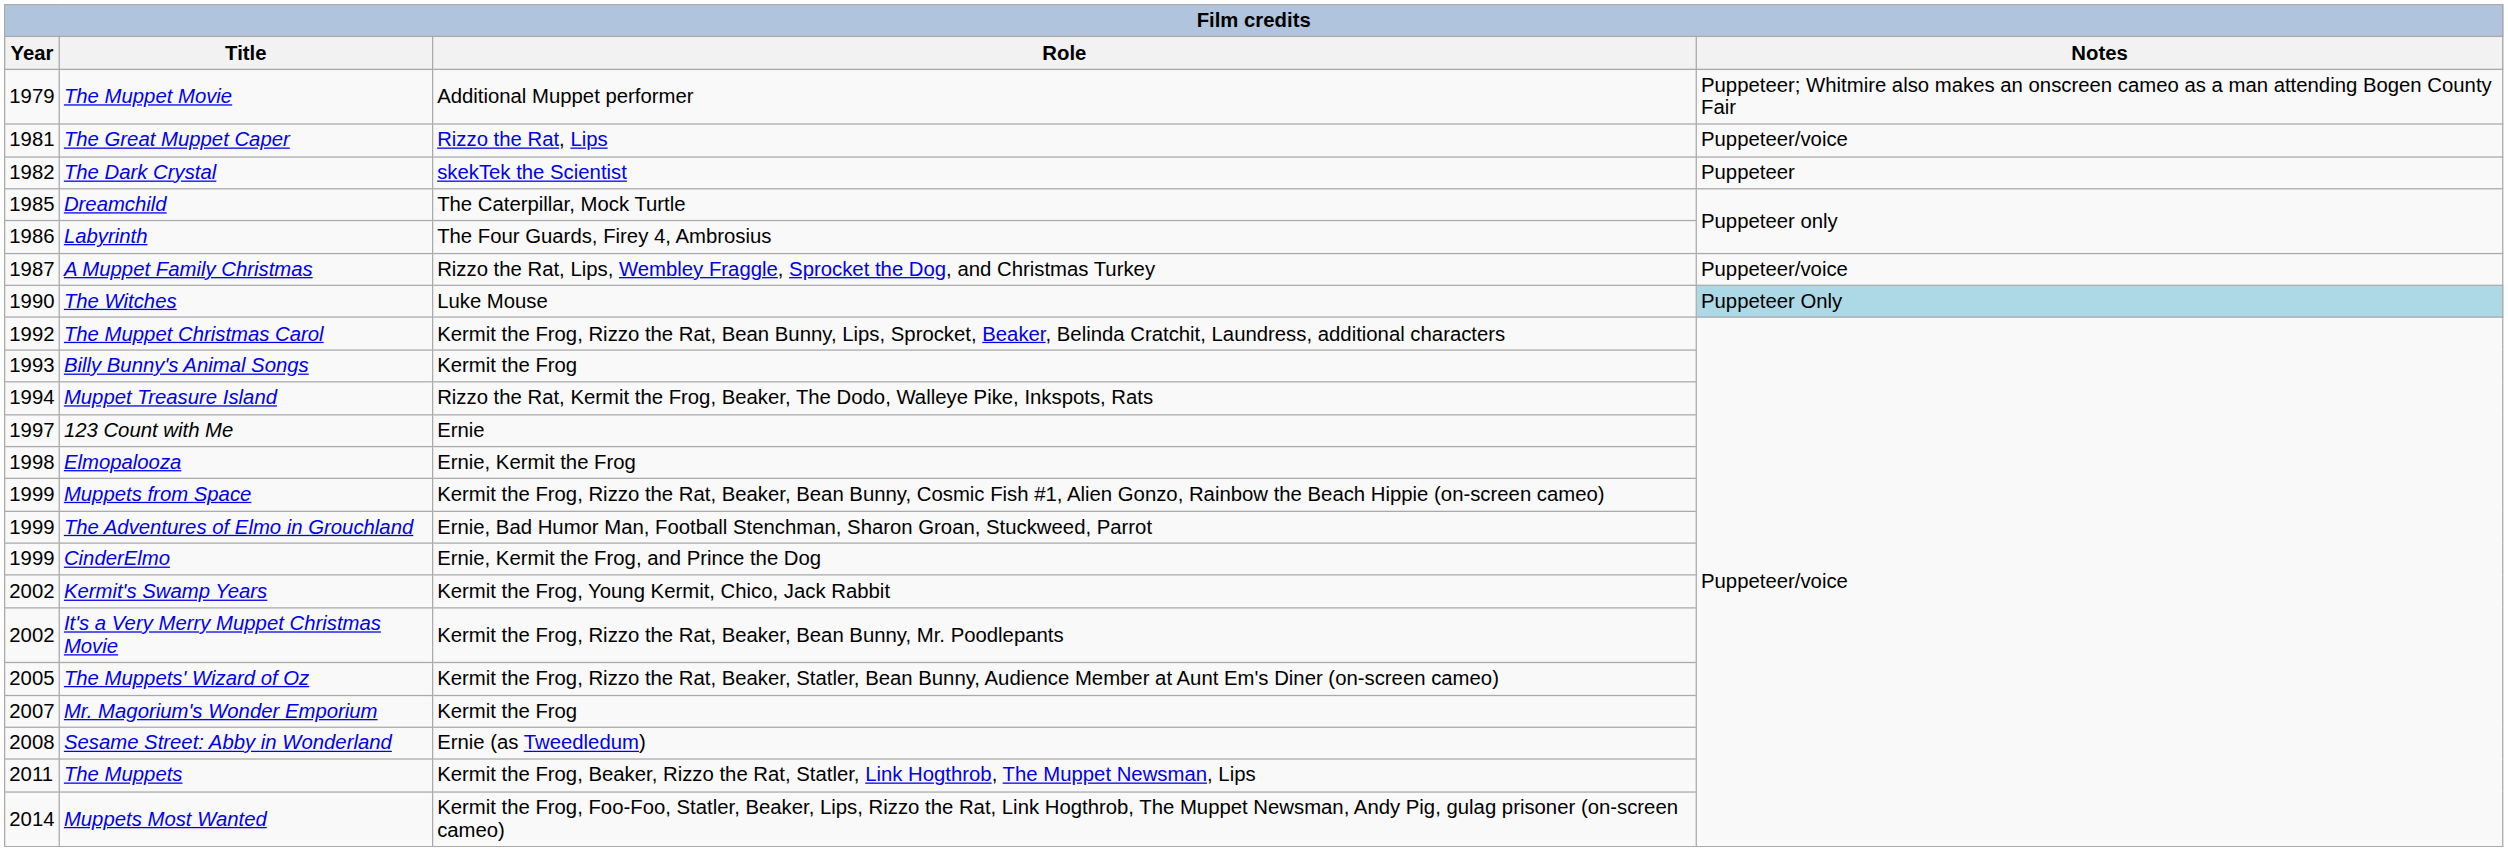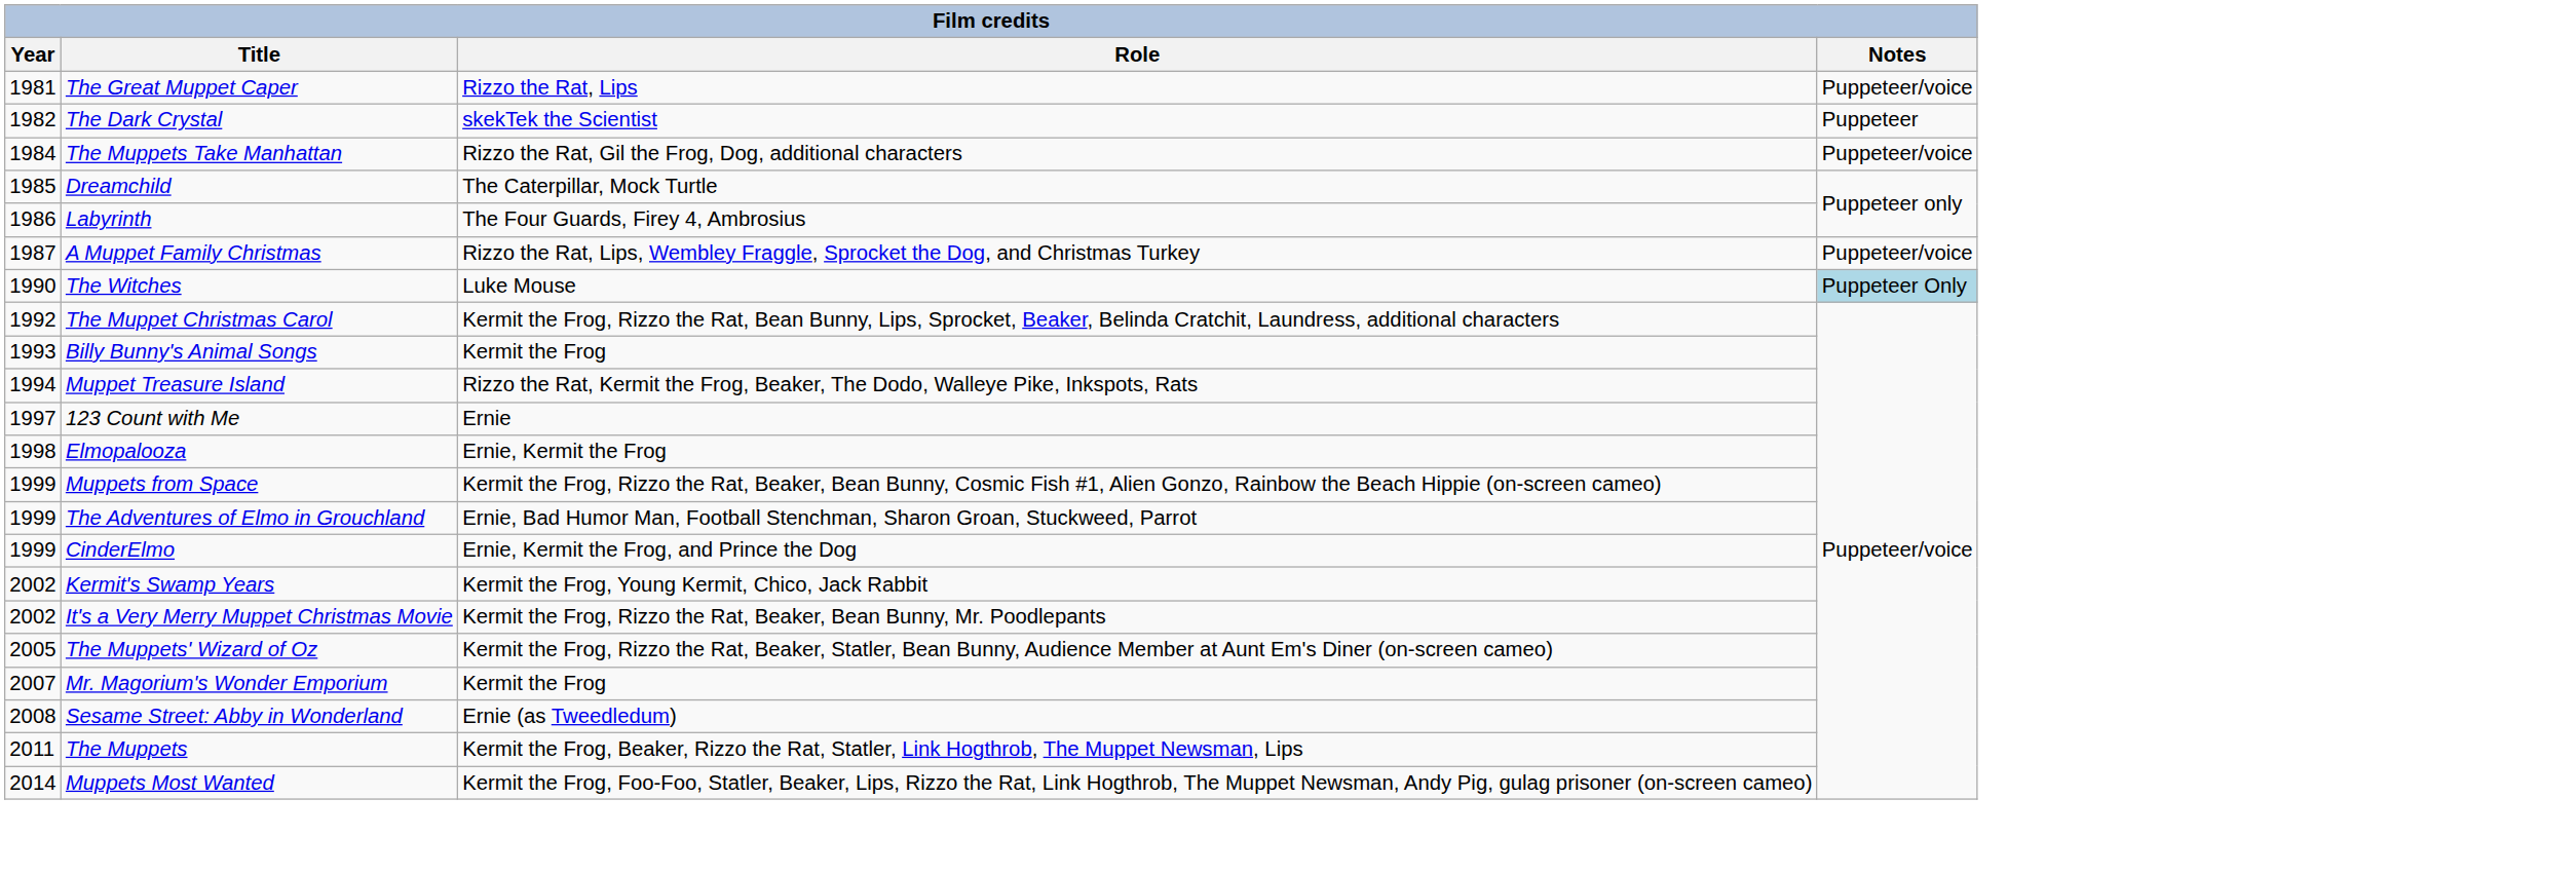 <table class="wikitable">
 <tr style="background:#ccc; text-align:center;">
 <th colspan="4" style="background: LightSteelBlue;">Film credits</th>
 </tr>
 <tr style="background:#ccc; text-align:center;">
 <th>Year</th>
 <th>Title</th>
 <th>Role</th>
 <th>Notes</th>
-</tr>
-<tr>
-<td>1979</td>
-<td><em><a href='#'>The Muppet Movie</a></em></td>
-<td>Additional Muppet performer</td>
-<td>Puppeteer; Whitmire also makes an onscreen cameo as a man attending Bogen County Fair</td>
 </tr>
 <tr>
 <td>1981</td>
 <td><em><a href='#'>The Great Muppet Caper</a></em></td>
 <td><a href='#'>Rizzo the Rat</a>, <a href='#'>Lips</a></td>
 <td>Puppeteer/voice</td>
 </tr>
 <tr>
 <td>1982</td>
 <td><em><a href='#'>The Dark Crystal</a></em></td>
 <td><a href='#'>skekTek the Scientist</a></td>
 <td>Puppeteer</td>
+</tr>
+<tr>
+<td>1984</td>
+<td><em><a href='#'>The Muppets Take Manhattan</a></em></td>
+<td>Rizzo the Rat, Gil the Frog, Dog, additional characters</td>
+<td>Puppeteer/voice</td>
 </tr>
 <tr>
 <td>1985</td>
 <td><em><a href='#'>Dreamchild</a></em></td>
 <td>The Caterpillar, Mock Turtle</td>
 <td rowspan="2">Puppeteer only</td>
 </tr>
 <tr>
 <td>1986</td>
 <td><em><a href='#'>Labyrinth</a></em></td>
 <td>The Four Guards, Firey 4, Ambrosius</td>
 </tr>
 <tr>
 <td>1987</td>
 <td><em><a href='#'>A Muppet Family Christmas</a></em></td>
 <td>Rizzo the Rat, Lips, <a href='#'>Wembley Fraggle</a>, <a href='#'>Sprocket the Dog</a>, and Christmas Turkey</td>
 <td>Puppeteer/voice</td>
 </tr>
 <tr>
 <td>1990</td>
 <td><em><a href='#'>The Witches</a></em></td>
 <td>Luke Mouse</td>
 <td style="background: lightblue;">Puppeteer Only</td>
 </tr>
 <tr>
 <td>1992</td>
 <td><em><a href='#'>The Muppet Christmas Carol</a></em></td>
 <td>Kermit the Frog, Rizzo the Rat, Bean Bunny, Lips, Sprocket, <a href='#'>Beaker</a>, Belinda Cratchit, Laundress, additional characters</td>
 <td rowspan="15">Puppeteer/voice</td>
 </tr>
 <tr>
 <td>1993</td>
 <td><em><a href='#'>Billy Bunny's Animal Songs</a></em></td>
 <td>Kermit the Frog</td>
 </tr>
 <tr>
 <td>1994</td>
 <td><em><a href='#'>Muppet Treasure Island</a></em></td>
 <td>Rizzo the Rat, Kermit the Frog, Beaker, The Dodo, Walleye Pike, Inkspots, Rats</td>
 </tr>
 <tr>
 <td>1997</td>
 <td><em>123 Count with Me</em></td>
 <td>Ernie</td>
 </tr>
 <tr>
 <td>1998</td>
 <td><em><a href='#'>Elmopalooza</a></em></td>
 <td>Ernie, Kermit the Frog</td>
 </tr>
 <tr>
 <td>1999</td>
 <td><em><a href='#'>Muppets from Space</a></em></td>
 <td>Kermit the Frog, Rizzo the Rat, Beaker, Bean Bunny, Cosmic Fish #1, Alien Gonzo, Rainbow the Beach Hippie (on-screen cameo)</td>
 </tr>
 <tr>
 <td>1999</td>
 <td><em><a href='#'>The Adventures of Elmo in Grouchland</a></em></td>
 <td>Ernie, Bad Humor Man, Football Stenchman, Sharon Groan, Stuckweed, Parrot</td>
 </tr>
 <tr>
 <td>1999</td>
 <td><em><a href='#'>CinderElmo</a></em></td>
 <td>Ernie, Kermit the Frog, and Prince the Dog</td>
 </tr>
 <tr>
 <td>2002</td>
 <td><em><a href='#'>Kermit's Swamp Years</a></em></td>
 <td>Kermit the Frog, Young Kermit, Chico, Jack Rabbit</td>
 </tr>
 <tr>
 <td>2002</td>
 <td><em><a href='#'>It's a Very Merry Muppet Christmas Movie</a></em></td>
 <td>Kermit the Frog, Rizzo the Rat, Beaker, Bean Bunny, Mr. Poodlepants</td>
 </tr>
 <tr>
 <td>2005</td>
 <td><em><a href='#'>The Muppets' Wizard of Oz</a></em></td>
 <td>Kermit the Frog, Rizzo the Rat, Beaker, Statler, Bean Bunny, Audience Member at Aunt Em's Diner (on-screen cameo)</td>
 </tr>
 <tr>
 <td>2007</td>
 <td><em><a href='#'>Mr. Magorium's Wonder Emporium</a></em></td>
 <td>Kermit the Frog</td>
 </tr>
 <tr>
 <td>2008</td>
 <td><em><a href='#'>Sesame Street: Abby in Wonderland</a></em></td>
 <td>Ernie (as <a href='#'>Tweedledum</a>)</td>
 </tr>
 <tr>
 <td>2011</td>
 <td><em><a href='#'>The Muppets</a></em></td>
 <td>Kermit the Frog, Beaker, Rizzo the Rat, Statler, <a href='#'>Link Hogthrob</a>, <a href='#'>The Muppet Newsman</a>, Lips</td>
 </tr>
 <tr>
 <td>2014</td>
 <td><em><a href='#'>Muppets Most Wanted</a></em></td>
 <td>Kermit the Frog, Foo-Foo, Statler, Beaker, Lips, Rizzo the Rat, Link Hogthrob, The Muppet Newsman, Andy Pig, gulag prisoner (on-screen cameo)</td>
 </tr>
 </table>
